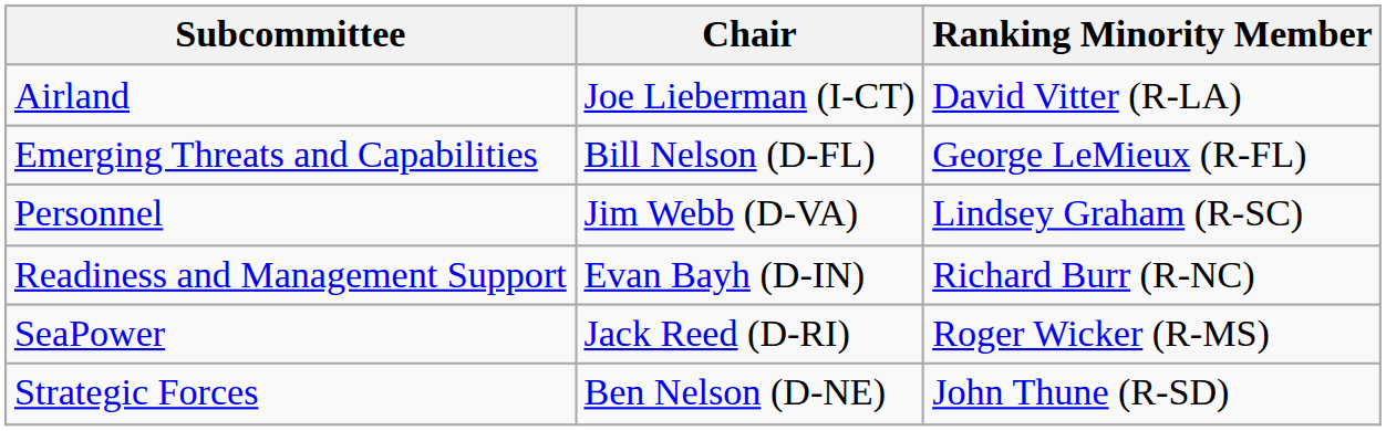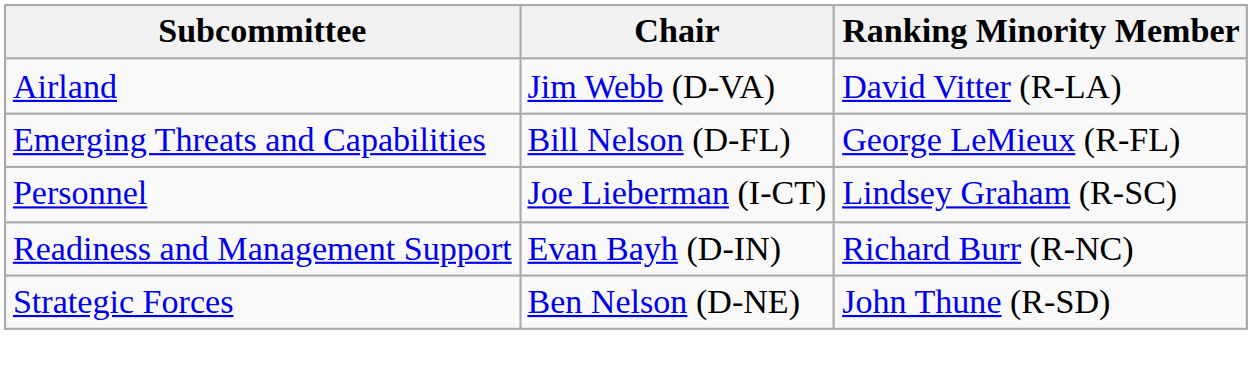 <table class=wikitable>
 <tr>
 <th>Subcommittee</th>
 <th>Chair</th>
 <th>Ranking Minority Member</th>
 </tr>
 <tr>
 <td><a href='#'>Airland</a></td>
-<td nowrap><a href='#'>Joe Lieberman</a> (I-CT)</td>
+<td><a href='#'>Jim Webb</a> (D-VA)</td>
 <td><a href='#'>David Vitter</a> (R-LA)</td>
 </tr>
 <tr>
 <td><a href='#'>Emerging Threats and Capabilities</a></td>
 <td><a href='#'>Bill Nelson</a> (D-FL)</td>
 <td><a href='#'>George LeMieux</a> (R-FL)</td>
 </tr>
 <tr>
 <td><a href='#'>Personnel</a></td>
-<td><a href='#'>Jim Webb</a> (D-VA)</td>
+<td nowrap><a href='#'>Joe Lieberman</a> (I-CT)</td>
 <td nowrap><a href='#'>Lindsey Graham</a> (R-SC)</td>
 </tr>
 <tr>
 <td><a href='#'>Readiness and Management Support</a></td>
 <td><a href='#'>Evan Bayh</a> (D-IN)</td>
 <td><a href='#'>Richard Burr</a> (R-NC)</td>
 </tr>
 <tr>
-<td><a href='#'>SeaPower</a></td>
-<td><a href='#'>Jack Reed</a> (D-RI)</td>
-<td><a href='#'>Roger Wicker</a> (R-MS)</td>
-</tr>
-<tr>
 <td><a href='#'>Strategic Forces</a></td>
 <td><a href='#'>Ben Nelson</a> (D-NE)</td>
 <td nowrap><a href='#'>John Thune</a> (R-SD)</td>
 </tr>
 </table>
